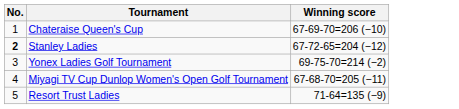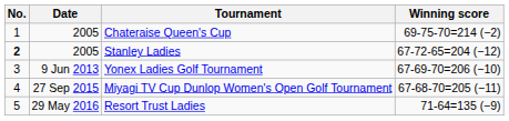 <table class="wikitable" style="font-size:95%;">
 <tr>
 <th>No.</th>
+<th>Date</th>
 <th>Tournament</th>
 <th>Winning score</th>
 </tr>
 <tr>
 <td align=center>1</td>
+<td align=right>2005</td>
 <td><a href='#'>Chateraise Queen's Cup</a></td>
-<td align=right>67-69-70=206 (−10)</td>
+<td align=right>69-75-70=214 (−2)</td>
 </tr>
 <tr>
 <td align=center><strong>2</strong></td>
+<td align=right>2005</td>
 <td><a href='#'>Stanley Ladies</a></td>
 <td align=right>67-72-65=204 (−12)</td>
 </tr>
 <tr>
 <td align=center>3</td>
+<td align=right>9 Jun <a href='#'>2013</a></td>
 <td><a href='#'>Yonex Ladies Golf Tournament</a></td>
-<td align=right>69-75-70=214 (−2)</td>
+<td align=right>67-69-70=206 (−10)</td>
 </tr>
 <tr>
 <td align=center>4</td>
+<td align=right>27 Sep <a href='#'>2015</a></td>
 <td><a href='#'>Miyagi TV Cup Dunlop Women's Open Golf Tournament</a></td>
 <td align=right>67-68-70=205 (−11)</td>
 </tr>
 <tr>
 <td align=center>5</td>
+<td align=right>29 May <a href='#'>2016</a></td>
 <td><a href='#'>Resort Trust Ladies</a></td>
 <td align=right>71-64=135 (−9)</td>
 </tr>
 </table>
